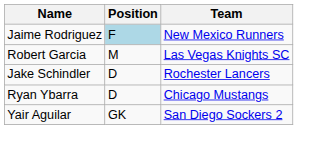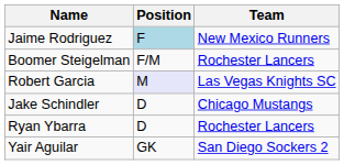 <table class="wikitable">
 <tr>
 <th>Name</th>
 <th>Position</th>
 <th>Team</th>
 </tr>
 <tr>
 <td>Jaime Rodriguez</td>
 <td style="background: lightblue;">F</td>
 <td><a href='#'>New Mexico Runners</a></td>
 </tr>
 <tr>
+<td>Boomer Steigelman</td>
+<td>F/M</td>
+<td><a href='#'>Rochester Lancers</a></td>
+</tr>
+<tr>
 <td>Robert Garcia</td>
-<td>M</td>
+<td style="background: lavender;">M</td>
 <td><a href='#'>Las Vegas Knights SC</a></td>
 </tr>
 <tr>
 <td>Jake Schindler</td>
 <td>D</td>
-<td><a href='#'>Rochester Lancers</a></td>
+<td><a href='#'>Chicago Mustangs</a></td>
 </tr>
 <tr>
 <td>Ryan Ybarra</td>
 <td>D</td>
-<td><a href='#'>Chicago Mustangs</a></td>
+<td><a href='#'>Rochester Lancers</a></td>
 </tr>
 <tr>
 <td>Yair Aguilar</td>
 <td>GK</td>
 <td><a href='#'>San Diego Sockers 2</a></td>
 </tr>
 </table>
